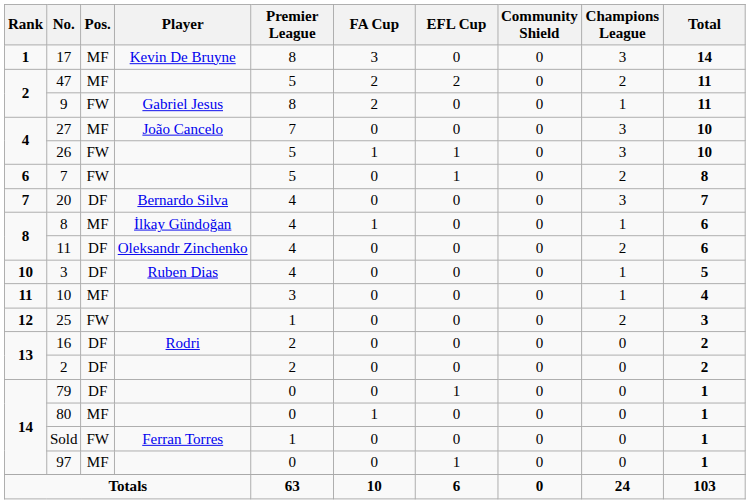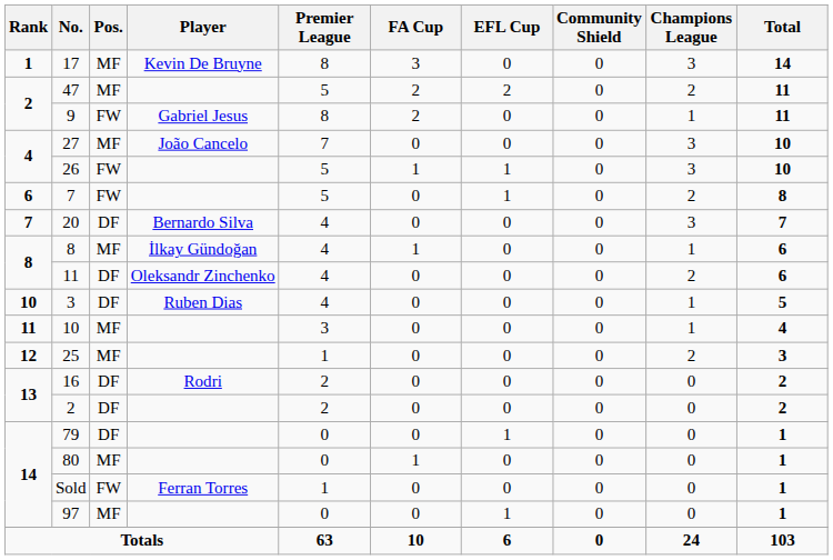 <table class="wikitable sortable alternance" style="text-align:center">
 <tr>
 <th>Rank</th>
 <th>No.</th>
 <th>Pos.</th>
 <th>Player</th>
 <th width="80">Premier League</th>
 <th width="80">FA Cup</th>
 <th width="80">EFL Cup</th>
 <th width="80">Community Shield</th>
 <th width="80">Champions League</th>
 <th width="80">Total</th>
 </tr>
 <tr>
 <td><strong>1</strong></td>
 <td>17</td>
 <td>MF</td>
 <td> <a href='#'>Kevin De Bruyne</a></td>
 <td>8</td>
 <td>3</td>
 <td>0</td>
 <td>0</td>
 <td>3</td>
 <td><strong>14</strong></td>
 </tr>
 <tr>
 <td rowspan="2"><strong>2</strong></td>
 <td>47</td>
 <td>MF</td>
 <td></td>
 <td>5</td>
 <td>2</td>
 <td>2</td>
 <td>0</td>
 <td>2</td>
 <td><strong>11</strong></td>
 </tr>
 <tr>
 <td>9</td>
 <td>FW</td>
 <td> <a href='#'>Gabriel Jesus</a></td>
 <td>8</td>
 <td>2</td>
 <td>0</td>
 <td>0</td>
 <td>1</td>
 <td><strong>11</strong></td>
 </tr>
 <tr>
 <td rowspan="2"><strong>4</strong></td>
 <td>27</td>
 <td>MF</td>
 <td> <a href='#'>João Cancelo</a></td>
 <td>7</td>
 <td>0</td>
 <td>0</td>
 <td>0</td>
 <td>3</td>
 <td><strong>10</strong></td>
 </tr>
 <tr>
 <td>26</td>
 <td>FW</td>
 <td></td>
 <td>5</td>
 <td>1</td>
 <td>1</td>
 <td>0</td>
 <td>3</td>
 <td><strong>10</strong></td>
 </tr>
 <tr>
 <td><strong>6</strong></td>
 <td>7</td>
 <td>FW</td>
 <td></td>
 <td>5</td>
 <td>0</td>
 <td>1</td>
 <td>0</td>
 <td>2</td>
 <td><strong>8</strong></td>
 </tr>
 <tr>
 <td><strong>7</strong></td>
 <td>20</td>
 <td>DF</td>
 <td> <a href='#'>Bernardo Silva</a></td>
 <td>4</td>
 <td>0</td>
 <td>0</td>
 <td>0</td>
 <td>3</td>
 <td><strong>7</strong></td>
 </tr>
 <tr>
 <td rowspan="2"><strong>8</strong></td>
 <td>8</td>
 <td>MF</td>
 <td> <a href='#'>İlkay Gündoğan</a></td>
 <td>4</td>
 <td>1</td>
 <td>0</td>
 <td>0</td>
 <td>1</td>
 <td><strong>6</strong></td>
 </tr>
 <tr>
 <td>11</td>
 <td>DF</td>
 <td> <a href='#'>Oleksandr Zinchenko</a></td>
 <td>4</td>
 <td>0</td>
 <td>0</td>
 <td>0</td>
 <td>2</td>
 <td><strong>6</strong></td>
 </tr>
 <tr>
 <td><strong>10</strong></td>
 <td>3</td>
 <td>DF</td>
 <td> <a href='#'>Ruben Dias</a></td>
 <td>4</td>
 <td>0</td>
 <td>0</td>
 <td>0</td>
 <td>1</td>
 <td><strong>5</strong></td>
 </tr>
 <tr>
 <td><strong>11</strong></td>
 <td>10</td>
 <td>MF</td>
 <td></td>
 <td>3</td>
 <td>0</td>
 <td>0</td>
 <td>0</td>
 <td>1</td>
 <td><strong>4</strong></td>
 </tr>
 <tr>
 <td><strong>12</strong></td>
 <td>25</td>
-<td>FW</td>
+<td>MF</td>
 <td></td>
 <td>1</td>
 <td>0</td>
 <td>0</td>
 <td>0</td>
 <td>2</td>
 <td><strong>3</strong></td>
 </tr>
 <tr>
 <td rowspan="2"><strong>13</strong></td>
 <td>16</td>
 <td>DF</td>
 <td> <a href='#'>Rodri</a></td>
 <td>2</td>
 <td>0</td>
 <td>0</td>
 <td>0</td>
 <td>0</td>
 <td><strong>2</strong></td>
 </tr>
 <tr>
 <td>2</td>
 <td>DF</td>
 <td></td>
 <td>2</td>
 <td>0</td>
 <td>0</td>
 <td>0</td>
 <td>0</td>
 <td><strong>2</strong></td>
 </tr>
 <tr>
 <td rowspan="4"><strong>14</strong></td>
 <td>79</td>
 <td>DF</td>
 <td></td>
 <td>0</td>
 <td>0</td>
 <td>1</td>
 <td>0</td>
 <td>0</td>
 <td><strong>1</strong></td>
 </tr>
 <tr>
 <td>80</td>
 <td>MF</td>
 <td></td>
 <td>0</td>
 <td>1</td>
 <td>0</td>
 <td>0</td>
 <td>0</td>
 <td><strong>1</strong></td>
 </tr>
 <tr>
 <td>Sold</td>
 <td>FW</td>
 <td> <a href='#'>Ferran Torres</a></td>
 <td>1</td>
 <td>0</td>
 <td>0</td>
 <td>0</td>
 <td>0</td>
 <td><strong>1</strong></td>
 </tr>
 <tr>
 <td>97</td>
 <td>MF</td>
 <td></td>
 <td>0</td>
 <td>0</td>
 <td>1</td>
 <td>0</td>
 <td>0</td>
 <td><strong>1</strong></td>
 </tr>
 <tr>
 </tr>
 <tr class="sortbottom">
 <td colspan="4"><strong>Totals</strong></td>
 <td><strong>63</strong></td>
 <td><strong>10</strong></td>
 <td><strong>6</strong></td>
 <td><strong>0</strong></td>
 <td><strong>24</strong></td>
 <td><strong>103</strong></td>
 </tr>
 </table>
